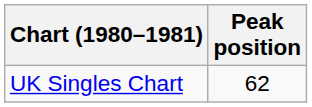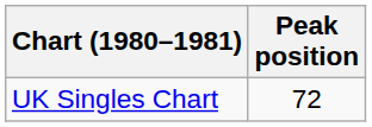 <table class="wikitable">
 <tr>
 <th>Chart (1980–1981)</th>
 <th>Peak<br>position</th>
 </tr>
 <tr>
 <td><a href='#'>UK Singles Chart</a></td>
-<td style="text-align:center;">62</td>
+<td style="text-align:center;">72</td>
 </tr>
 </table>
